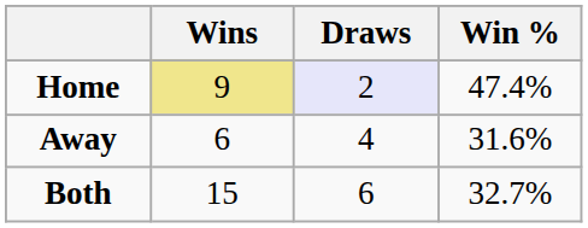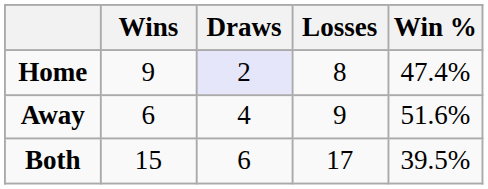 <table class="wikitable floatright" style="font-size: 90%; text-align: center;">
 <tr>
 <th style="width:20%"></th>
 <th style="width:20%">Wins</th>
 <th style="width:20%">Draws</th>
+<th style="width:20%">Losses</th>
 <th style="width:20%">Win %</th>
 </tr>
 <tr>
 <td><strong>Home</strong></td>
-<td style="background: khaki;">9</td>
+<td>9</td>
 <td style="background: lavender;">2</td>
+<td>8</td>
 <td>47.4%</td>
 </tr>
 <tr>
 <td><strong>Away</strong></td>
 <td>6</td>
 <td>4</td>
-<td>31.6%</td>
+<td>9</td>
+<td>51.6%</td>
 </tr>
 <tr>
 <td><strong>Both</strong></td>
 <td>15</td>
 <td>6</td>
-<td>32.7%</td>
+<td>17</td>
+<td>39.5%</td>
 </tr>
 </table>
